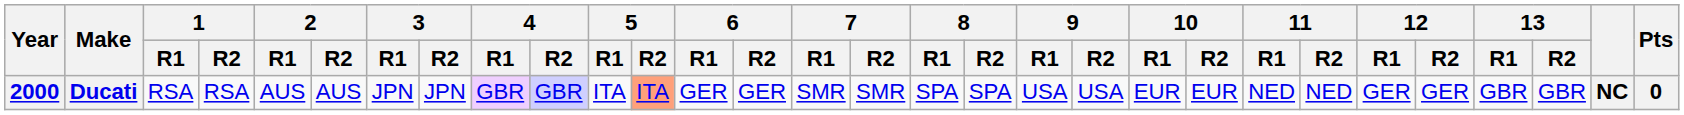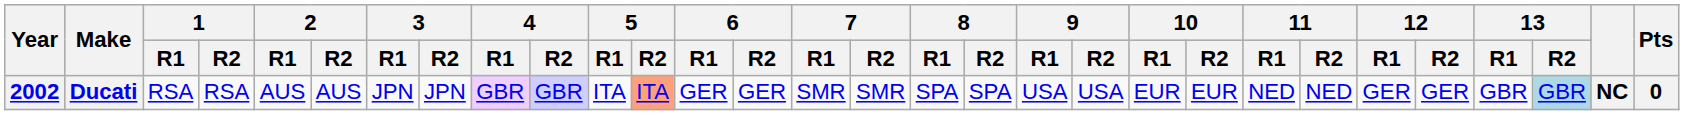 <table class="wikitable" style="text-align:center; font-size:90%">
 <tr>
 <th valign="middle" rowspan=2>Year</th>
 <th valign="middle" rowspan=2>Make</th>
 <th colspan=2>1</th>
 <th colspan=2>2</th>
 <th colspan=2>3</th>
 <th colspan=2>4</th>
 <th colspan=2>5</th>
 <th colspan=2>6</th>
 <th colspan=2>7</th>
 <th colspan=2>8</th>
 <th colspan=2>9</th>
 <th colspan=2>10</th>
 <th colspan=2>11</th>
 <th colspan=2>12</th>
 <th colspan=2>13</th>
 <th rowspan=2></th>
 <th rowspan=2>Pts</th>
 </tr>
 <tr>
 <th>R1</th>
 <th>R2</th>
 <th>R1</th>
 <th>R2</th>
 <th>R1</th>
 <th>R2</th>
 <th>R1</th>
 <th>R2</th>
 <th>R1</th>
 <th>R2</th>
 <th>R1</th>
 <th>R2</th>
 <th>R1</th>
 <th>R2</th>
 <th>R1</th>
 <th>R2</th>
 <th>R1</th>
 <th>R2</th>
 <th>R1</th>
 <th>R2</th>
 <th>R1</th>
 <th>R2</th>
 <th>R1</th>
 <th>R2</th>
 <th>R1</th>
 <th>R2</th>
 </tr>
 <tr>
-<th><a href='#'>2000</a></th>
+<th><a href='#'>2002</a></th>
 <th><a href='#'>Ducati</a></th>
 <td><a href='#'>RSA</a></td>
 <td><a href='#'>RSA</a></td>
 <td><a href='#'>AUS</a></td>
 <td><a href='#'>AUS</a></td>
 <td><a href='#'>JPN</a></td>
 <td><a href='#'>JPN</a></td>
 <td style="background:#EFCFFF;"><a href='#'>GBR</a><br></td>
 <td style="background:#CFCFFF;"><a href='#'>GBR</a><br></td>
 <td><a href='#'>ITA</a></td>
 <td style="background: lightsalmon;"><a href='#'>ITA</a></td>
 <td><a href='#'>GER</a></td>
 <td><a href='#'>GER</a></td>
 <td><a href='#'>SMR</a></td>
 <td><a href='#'>SMR</a></td>
 <td><a href='#'>SPA</a></td>
 <td><a href='#'>SPA</a></td>
 <td><a href='#'>USA</a></td>
 <td><a href='#'>USA</a></td>
 <td><a href='#'>EUR</a></td>
 <td><a href='#'>EUR</a></td>
 <td><a href='#'>NED</a></td>
 <td><a href='#'>NED</a></td>
 <td><a href='#'>GER</a></td>
 <td><a href='#'>GER</a></td>
 <td><a href='#'>GBR</a></td>
-<td><a href='#'>GBR</a></td>
+<td style="background: lightblue;"><a href='#'>GBR</a></td>
 <th>NC</th>
 <th>0</th>
 </tr>
 </table>
